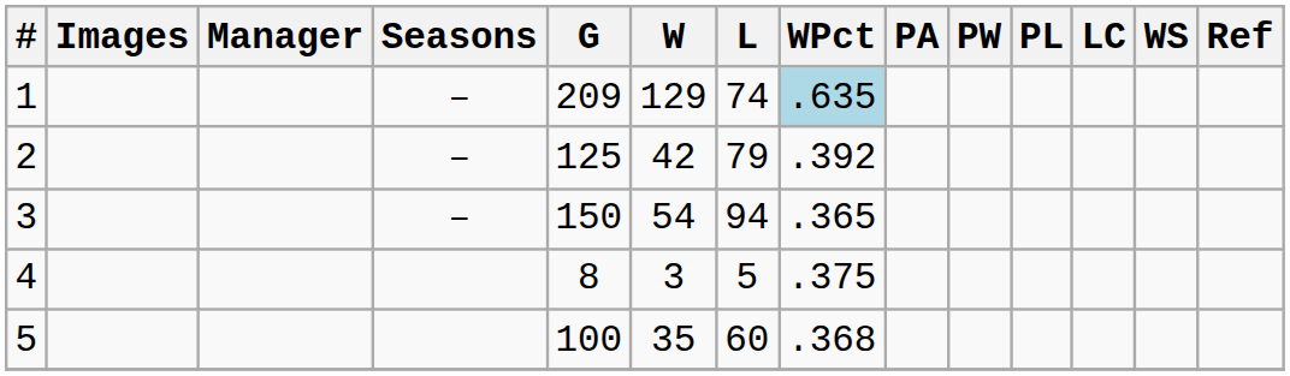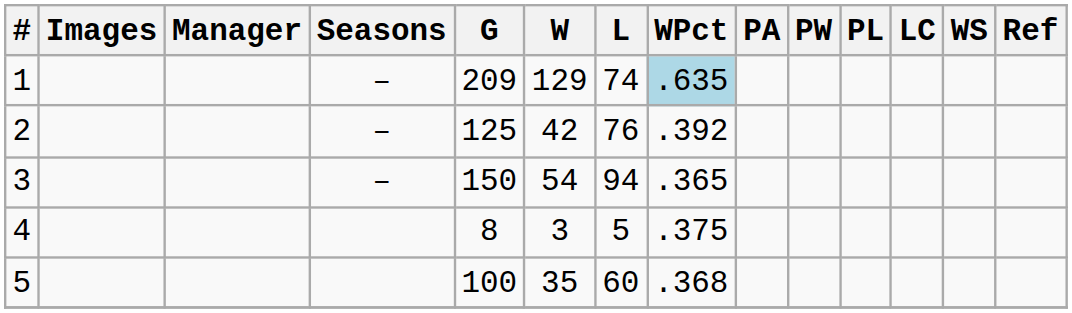 <table class="wikitable sortable" style="text-align:center">
 <tr>
 <th class="unsortable">#</th>
 <th>Images</th>
 <th>Manager</th>
 <th>Seasons</th>
 <th>G</th>
 <th>W</th>
 <th>L</th>
 <th>WPct</th>
 <th>PA</th>
 <th>PW</th>
 <th>PL</th>
 <th>LC</th>
 <th>WS</th>
 <th class="unsortable">Ref</th>
 </tr>
 <tr>
 <td>1</td>
 <td></td>
 <td></td>
 <td>–</td>
 <td>209</td>
 <td>129</td>
 <td>74</td>
 <td style="background: lightblue;">.635</td>
 <td></td>
 <td></td>
 <td></td>
 <td></td>
 <td></td>
 <td></td>
 </tr>
 <tr>
 <td>2</td>
 <td></td>
 <td></td>
 <td>–</td>
 <td>125</td>
 <td>42</td>
-<td>79</td>
+<td>76</td>
 <td>.392</td>
 <td></td>
 <td></td>
 <td></td>
 <td></td>
 <td></td>
 <td></td>
 </tr>
 <tr>
 <td>3</td>
 <td></td>
 <td></td>
 <td>–</td>
 <td>150</td>
 <td>54</td>
 <td>94</td>
 <td>.365</td>
 <td></td>
 <td></td>
 <td></td>
 <td></td>
 <td></td>
 <td></td>
 </tr>
 <tr>
 <td>4</td>
 <td></td>
 <td></td>
 <td></td>
 <td>8</td>
 <td>3</td>
 <td>5</td>
 <td>.375</td>
 <td></td>
 <td></td>
 <td></td>
 <td></td>
 <td></td>
 <td></td>
 </tr>
 <tr>
 <td>5</td>
 <td></td>
 <td></td>
 <td></td>
 <td>100</td>
 <td>35</td>
 <td>60</td>
 <td>.368</td>
 <td></td>
 <td></td>
 <td></td>
 <td></td>
 <td></td>
 <td></td>
 </tr>
 <tr>
 </tr>
 </table>
